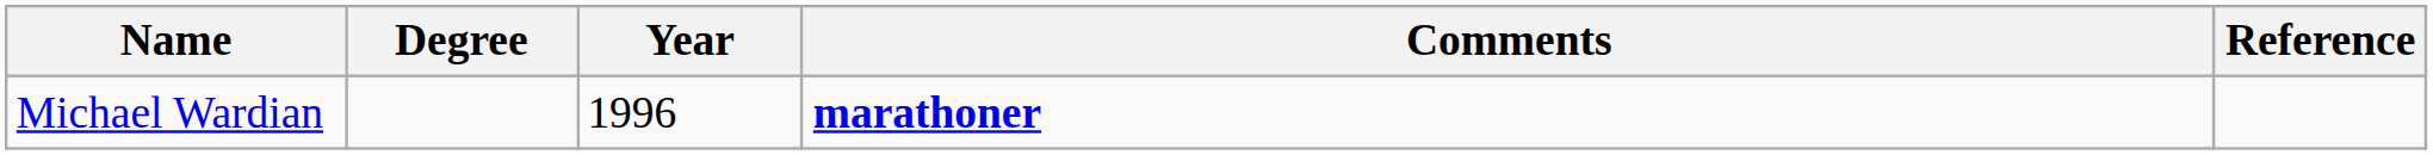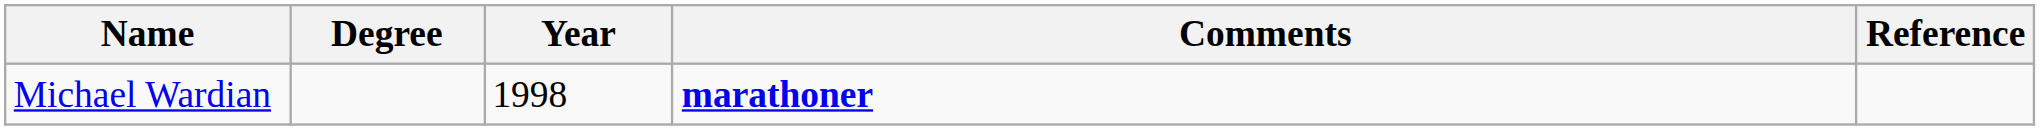 <table class="wikitable sortable">
 <tr>
 <th style="width:15%;">Name</th>
 <th style="width:10%;">Degree</th>
 <th style="width:10%;">Year</th>
 <th style="width:65%;">Comments</th>
 <th style="width:5%;">Reference</th>
 </tr>
 <tr>
 <td><a href='#'>Michael Wardian</a></td>
 <td></td>
-<td>1996</td>
+<td>1998</td>
 <td><strong><a href='#'>marathoner</a></strong></td>
 <td></td>
 </tr>
 </table>
